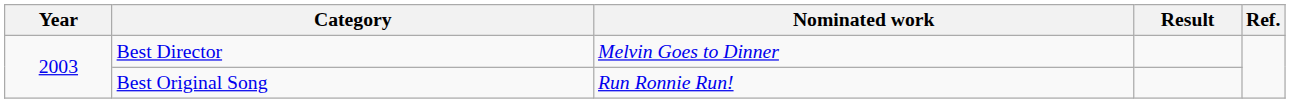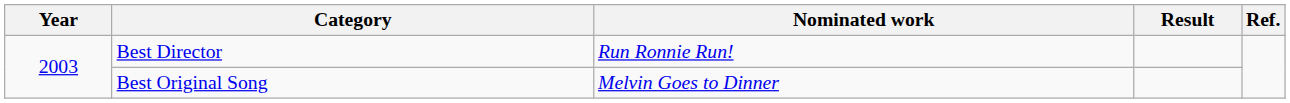 <table class=wikitable>
 <tr>
 <th scope="col" style="width:5em;">Year</th>
 <th scope="col" style="width:24em;">Category</th>
 <th scope="col" style="width:27em;">Nominated work</th>
 <th scope="col" style="width:5em;">Result</th>
 <th>Ref.</th>
 </tr>
 <tr>
 <td style="text-align:center;", rowspan="2"><a href='#'>2003</a></td>
 <td><a href='#'>Best Director</a></td>
-<td><em><a href='#'>Melvin Goes to Dinner</a></em></td>
+<td><em><a href='#'>Run Ronnie Run!</a></em></td>
 <td></td>
 <td style="text-align:center;" rowspan="2"></td>
 </tr>
 <tr>
 <td><a href='#'>Best Original Song</a></td>
-<td><em><a href='#'>Run Ronnie Run!</a></em></td>
+<td><em><a href='#'>Melvin Goes to Dinner</a></em></td>
 <td></td>
 </tr>
 </table>
